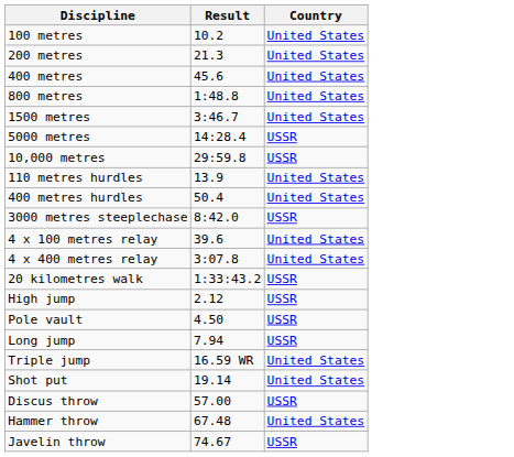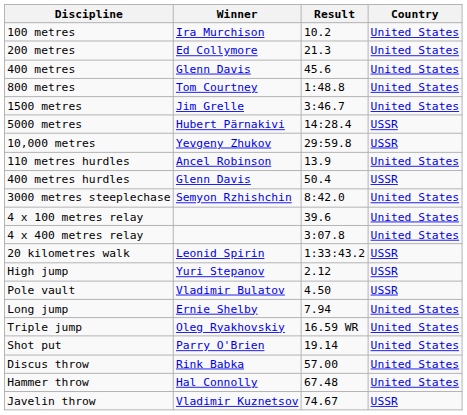 <table class="wikitable">
 <tr>
 <th>Discipline</th>
+<th>Winner</th>
 <th>Result</th>
 <th>Country</th>
 </tr>
 <tr>
 <td>100 metres</td>
+<td><a href='#'>Ira Murchison</a></td>
 <td>10.2</td>
 <td><a href='#'>United States</a></td>
 </tr>
 <tr>
 <td>200 metres</td>
+<td><a href='#'>Ed Collymore</a></td>
 <td>21.3</td>
 <td><a href='#'>United States</a></td>
 </tr>
 <tr>
 <td>400 metres</td>
+<td><a href='#'>Glenn Davis</a></td>
 <td>45.6</td>
 <td><a href='#'>United States</a></td>
 </tr>
 <tr>
 <td>800 metres</td>
+<td><a href='#'>Tom Courtney</a></td>
 <td>1:48.8</td>
 <td><a href='#'>United States</a></td>
 </tr>
 <tr>
 <td>1500 metres</td>
+<td><a href='#'>Jim Grelle</a></td>
 <td>3:46.7</td>
 <td><a href='#'>United States</a></td>
 </tr>
 <tr>
 <td>5000 metres</td>
+<td><a href='#'>Hubert Pärnakivi</a></td>
 <td>14:28.4</td>
 <td><a href='#'>USSR</a></td>
 </tr>
 <tr>
 <td>10,000 metres</td>
+<td><a href='#'>Yevgeny Zhukov</a></td>
 <td>29:59.8</td>
 <td><a href='#'>USSR</a></td>
 </tr>
 <tr>
 <td>110 metres hurdles</td>
+<td><a href='#'>Ancel Robinson</a></td>
 <td>13.9</td>
 <td><a href='#'>United States</a></td>
 </tr>
 <tr>
 <td>400 metres hurdles</td>
+<td><a href='#'>Glenn Davis</a></td>
 <td>50.4</td>
+<td><a href='#'>USSR</a></td>
+</tr>
+<tr>
+<td>3000 metres steeplechase</td>
+<td><a href='#'>Semyon Rzhishchin</a></td>
+<td>8:42.0</td>
 <td><a href='#'>United States</a></td>
 </tr>
 <tr>
-<td>3000 metres steeplechase</td>
-<td>8:42.0</td>
-<td><a href='#'>USSR</a></td>
-</tr>
-<tr>
 <td>4 x 100 metres relay</td>
+<td></td>
 <td>39.6</td>
 <td><a href='#'>United States</a></td>
 </tr>
 <tr>
 <td>4 x 400 metres relay</td>
+<td></td>
 <td>3:07.8</td>
 <td><a href='#'>United States</a></td>
 </tr>
 <tr>
 <td>20 kilometres walk</td>
+<td><a href='#'>Leonid Spirin</a></td>
 <td>1:33:43.2</td>
 <td><a href='#'>USSR</a></td>
 </tr>
 <tr>
 <td>High jump</td>
+<td><a href='#'>Yuri Stepanov</a></td>
 <td>2.12</td>
 <td><a href='#'>USSR</a></td>
 </tr>
 <tr>
 <td>Pole vault</td>
+<td><a href='#'>Vladimir Bulatov</a></td>
 <td>4.50</td>
 <td><a href='#'>USSR</a></td>
 </tr>
 <tr>
 <td>Long jump</td>
+<td><a href='#'>Ernie Shelby</a></td>
 <td>7.94</td>
-<td><a href='#'>USSR</a></td>
+<td><a href='#'>United States</a></td>
 </tr>
 <tr>
 <td>Triple jump</td>
+<td><a href='#'>Oleg Ryakhovskiy</a></td>
 <td>16.59 WR</td>
 <td><a href='#'>United States</a></td>
 </tr>
 <tr>
 <td>Shot put</td>
+<td><a href='#'>Parry O'Brien</a></td>
 <td>19.14</td>
 <td><a href='#'>United States</a></td>
 </tr>
 <tr>
 <td>Discus throw</td>
+<td><a href='#'>Rink Babka</a></td>
 <td>57.00</td>
-<td><a href='#'>USSR</a></td>
+<td><a href='#'>United States</a></td>
 </tr>
 <tr>
 <td>Hammer throw</td>
+<td><a href='#'>Hal Connolly</a></td>
 <td>67.48</td>
 <td><a href='#'>United States</a></td>
 </tr>
 <tr>
 <td>Javelin throw</td>
+<td><a href='#'>Vladimir Kuznetsov</a></td>
 <td>74.67</td>
 <td><a href='#'>USSR</a></td>
 </tr>
 </table>
